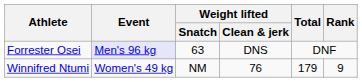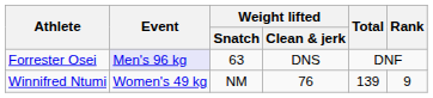 <table class=wikitable style="text-align:center; font-size:90%">
 <tr>
 <th rowspan="2">Athlete</th>
 <th rowspan="2">Event</th>
 <th colspan="2">Weight lifted</th>
 <th rowspan="2">Total</th>
 <th rowspan="2">Rank</th>
 </tr>
 <tr>
 <th>Snatch</th>
 <th>Clean & jerk</th>
 </tr>
 <tr>
 <td align=left><a href='#'>Forrester Osei</a></td>
 <td align=left style="background: lavender;"><a href='#'>Men's 96 kg</a></td>
 <td>63</td>
 <td>DNS</td>
 <td colspan=2>DNF</td>
 </tr>
 <tr>
 <td align=left><a href='#'>Winnifred Ntumi</a></td>
 <td align=left><a href='#'>Women's 49 kg</a></td>
 <td>NM</td>
 <td>76</td>
-<td>179</td>
+<td>139</td>
 <td>9</td>
 </tr>
 </table>
